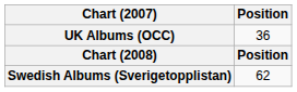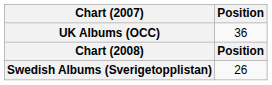 <table class="wikitable  plainrowheaders" style="text-align:center">
 <tr>
 <th scope="col">Chart (2007)</th>
 <th scope="col">Position</th>
 </tr>
 <tr>
 <th scope="row">UK Albums (OCC)</th>
 <td>36</td>
 </tr>
 <tr>
 <th scope="col">Chart (2008)</th>
 <th scope="col">Position</th>
 </tr>
 <tr>
 <th scope="row">Swedish Albums (Sverigetopplistan)</th>
-<td>62</td>
+<td>26</td>
 </tr>
 </table>
